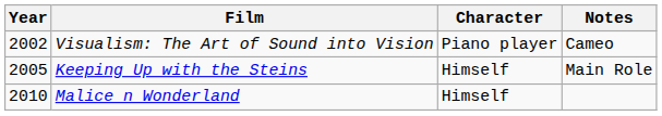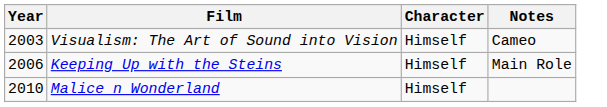 <table class="wikitable sortable">
 <tr style="text-align:center;">
 <th>Year</th>
 <th class="unsortable">Film</th>
 <th class="unsortable">Character</th>
 <th class="unsortable">Notes</th>
 </tr>
 <tr>
-<td>2002</td>
+<td>2003</td>
 <td><em>Visualism: The Art of Sound into Vision</em></td>
-<td>Piano player</td>
+<td>Himself</td>
 <td>Cameo</td>
 </tr>
 <tr>
-<td>2005</td>
+<td>2006</td>
 <td><em><a href='#'>Keeping Up with the Steins</a></em></td>
 <td>Himself</td>
 <td>Main Role</td>
 </tr>
 <tr>
 <td>2010</td>
 <td><em><a href='#'>Malice n Wonderland</a></em></td>
 <td>Himself</td>
 <td></td>
 </tr>
 </table>
